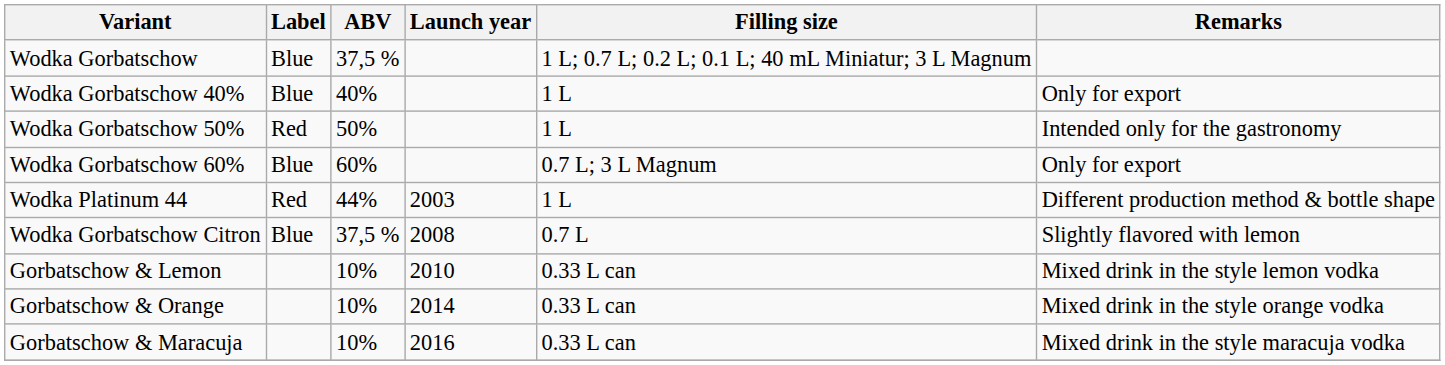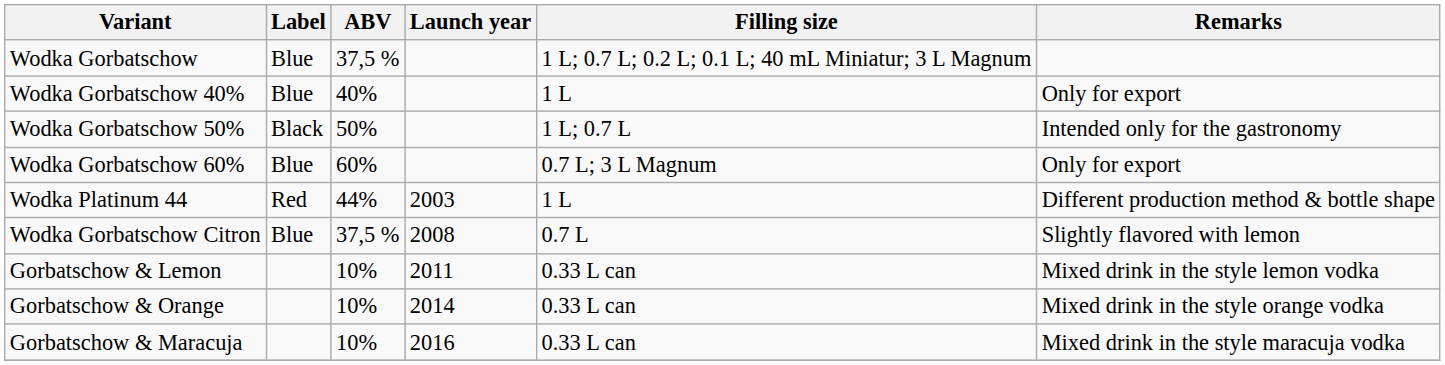 <table class="wikitable sortable">
 <tr class="hintergrundfarbe8">
 <th>Variant</th>
 <th>Label</th>
 <th>ABV</th>
 <th>Launch year</th>
 <th>Filling size</th>
 <th>Remarks</th>
 </tr>
 <tr>
 <td>Wodka Gorbatschow</td>
 <td>Blue</td>
 <td>37,5 %</td>
 <td></td>
 <td>1 L; 0.7 L; 0.2 L; 0.1 L; 40 mL Miniatur; 3 L Magnum</td>
 <td></td>
 </tr>
 <tr>
 <td>Wodka Gorbatschow 40%</td>
 <td>Blue</td>
 <td>40%</td>
 <td></td>
 <td>1 L</td>
 <td>Only for export</td>
 </tr>
 <tr>
 <td>Wodka Gorbatschow 50%</td>
-<td>Red</td>
+<td>Black</td>
 <td>50%</td>
 <td></td>
-<td>1 L</td>
+<td>1 L; 0.7 L</td>
 <td>Intended only for the gastronomy</td>
 </tr>
 <tr>
 <td>Wodka Gorbatschow 60%</td>
 <td>Blue</td>
 <td>60%</td>
 <td></td>
 <td>0.7 L; 3 L Magnum</td>
 <td>Only for export</td>
 </tr>
 <tr>
 <td>Wodka Platinum 44</td>
 <td>Red</td>
 <td>44%</td>
 <td>2003</td>
 <td>1 L</td>
 <td>Different production method & bottle shape</td>
 </tr>
 <tr>
 <td>Wodka Gorbatschow Citron</td>
 <td>Blue</td>
 <td>37,5 %</td>
 <td>2008</td>
 <td>0.7 L</td>
 <td>Slightly flavored with lemon</td>
 </tr>
 <tr>
 <td>Gorbatschow & Lemon</td>
 <td></td>
 <td>10%</td>
-<td>2010</td>
+<td>2011</td>
 <td>0.33 L can</td>
 <td>Mixed drink in the style lemon vodka</td>
 </tr>
 <tr>
 <td>Gorbatschow & Orange</td>
 <td></td>
 <td>10%</td>
 <td>2014</td>
 <td>0.33 L can</td>
 <td>Mixed drink in the style orange vodka</td>
 </tr>
 <tr>
 <td>Gorbatschow & Maracuja</td>
 <td></td>
 <td>10%</td>
 <td>2016</td>
 <td>0.33 L can</td>
 <td>Mixed drink in the style maracuja vodka</td>
 </tr>
 <tr>
 </tr>
 </table>
